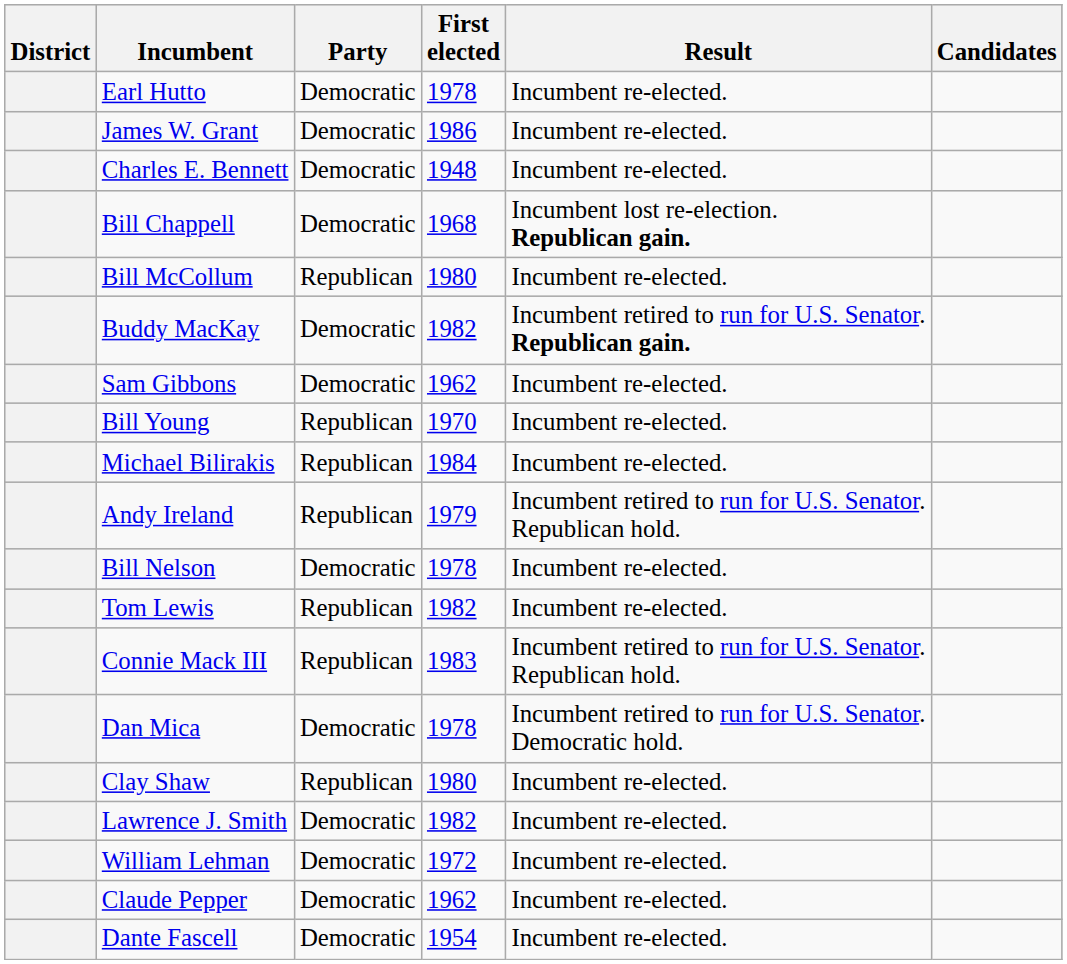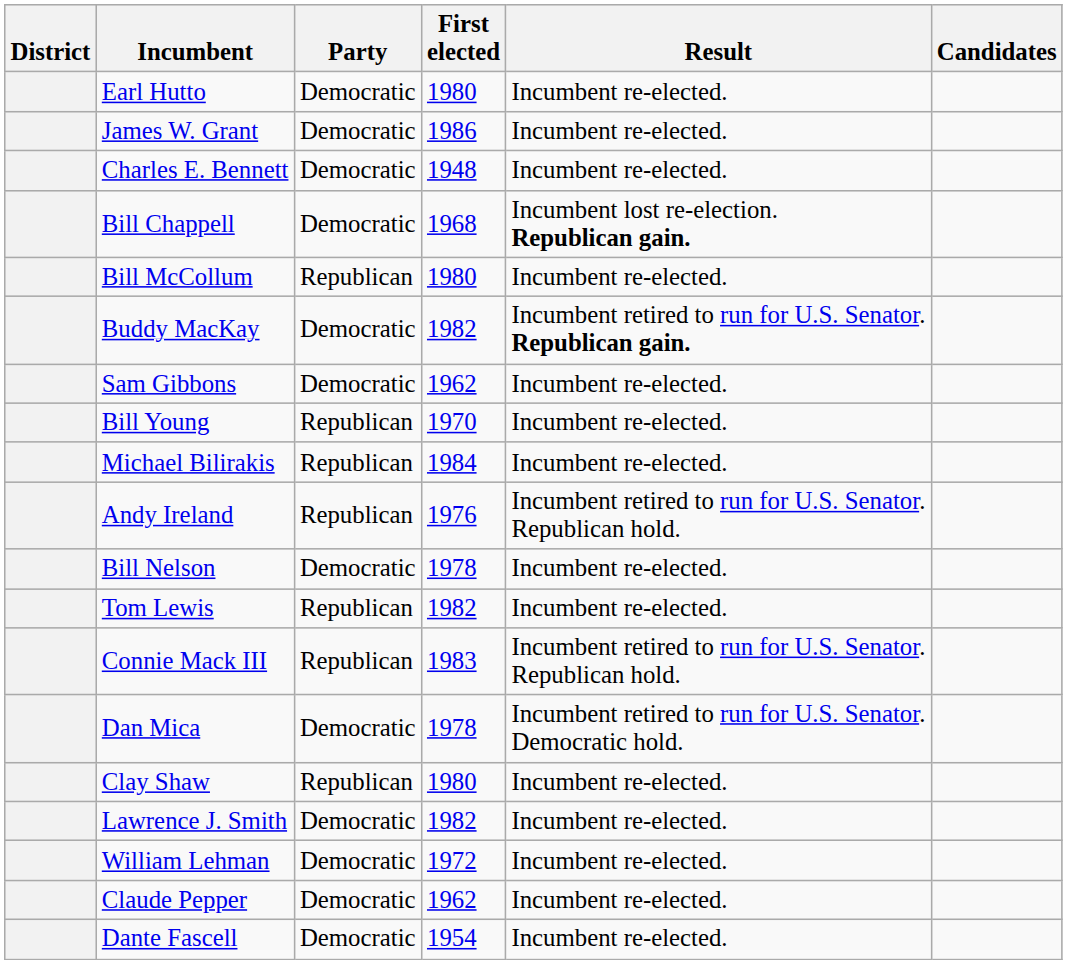 <table class=wikitable>
 <tr valign=bottom>
 <th>District</th>
 <th>Incumbent</th>
 <th>Party</th>
 <th>First<br>elected</th>
 <th>Result</th>
 <th>Candidates</th>
 </tr>
 <tr>
 <th></th>
 <td><a href='#'>Earl Hutto</a></td>
 <td>Democratic</td>
-<td><a href='#'>1978</a></td>
+<td><a href='#'>1980</a></td>
 <td>Incumbent re-elected.</td>
 <td nowrap></td>
 </tr>
 <tr>
 <th></th>
 <td><a href='#'>James W. Grant</a></td>
 <td>Democratic</td>
 <td><a href='#'>1986</a></td>
 <td>Incumbent re-elected.</td>
 <td nowrap></td>
 </tr>
 <tr>
 <th></th>
 <td><a href='#'>Charles E. Bennett</a></td>
 <td>Democratic</td>
 <td><a href='#'>1948</a></td>
 <td>Incumbent re-elected.</td>
 <td nowrap></td>
 </tr>
 <tr>
 <th></th>
 <td><a href='#'>Bill Chappell</a></td>
 <td>Democratic</td>
 <td><a href='#'>1968</a></td>
 <td>Incumbent lost re-election.<br><strong>Republican gain.</strong></td>
 <td nowrap></td>
 </tr>
 <tr>
 <th></th>
 <td><a href='#'>Bill McCollum</a></td>
 <td>Republican</td>
 <td><a href='#'>1980</a></td>
 <td>Incumbent re-elected.</td>
 <td nowrap></td>
 </tr>
 <tr>
 <th></th>
 <td><a href='#'>Buddy MacKay</a></td>
 <td>Democratic</td>
 <td><a href='#'>1982</a></td>
 <td>Incumbent retired to <a href='#'>run for U.S. Senator</a>.<br><strong>Republican gain.</strong></td>
 <td nowrap></td>
 </tr>
 <tr>
 <th></th>
 <td><a href='#'>Sam Gibbons</a></td>
 <td>Democratic</td>
 <td><a href='#'>1962</a></td>
 <td>Incumbent re-elected.</td>
 <td nowrap></td>
 </tr>
 <tr>
 <th></th>
 <td><a href='#'>Bill Young</a></td>
 <td>Republican</td>
 <td><a href='#'>1970</a></td>
 <td>Incumbent re-elected.</td>
 <td nowrap></td>
 </tr>
 <tr>
 <th></th>
 <td><a href='#'>Michael Bilirakis</a></td>
 <td>Republican</td>
 <td><a href='#'>1984</a></td>
 <td>Incumbent re-elected.</td>
 <td nowrap></td>
 </tr>
 <tr>
 <th></th>
 <td><a href='#'>Andy Ireland</a></td>
 <td>Republican</td>
-<td><a href='#'>1979</a></td>
+<td><a href='#'>1976</a></td>
 <td>Incumbent retired to <a href='#'>run for U.S. Senator</a>.<br>Republican hold.</td>
 <td nowrap></td>
 </tr>
 <tr>
 <th></th>
 <td><a href='#'>Bill Nelson</a></td>
 <td>Democratic</td>
 <td><a href='#'>1978</a></td>
 <td>Incumbent re-elected.</td>
 <td nowrap></td>
 </tr>
 <tr>
 <th></th>
 <td><a href='#'>Tom Lewis</a></td>
 <td>Republican</td>
 <td><a href='#'>1982</a></td>
 <td>Incumbent re-elected.</td>
 <td nowrap></td>
 </tr>
 <tr>
 <th></th>
 <td><a href='#'>Connie Mack III</a></td>
 <td>Republican</td>
 <td><a href='#'>1983</a></td>
 <td>Incumbent retired to <a href='#'>run for U.S. Senator</a>.<br>Republican hold.</td>
 <td nowrap></td>
 </tr>
 <tr>
 <th></th>
 <td><a href='#'>Dan Mica</a></td>
 <td>Democratic</td>
 <td><a href='#'>1978</a></td>
 <td>Incumbent retired to <a href='#'>run for U.S. Senator</a>.<br>Democratic hold.</td>
 <td nowrap></td>
 </tr>
 <tr>
 <th></th>
 <td><a href='#'>Clay Shaw</a></td>
 <td>Republican</td>
 <td><a href='#'>1980</a></td>
 <td>Incumbent re-elected.</td>
 <td nowrap></td>
 </tr>
 <tr>
 <th></th>
 <td><a href='#'>Lawrence J. Smith</a></td>
 <td>Democratic</td>
 <td><a href='#'>1982</a></td>
 <td>Incumbent re-elected.</td>
 <td nowrap></td>
 </tr>
 <tr>
 <th></th>
 <td><a href='#'>William Lehman</a></td>
 <td>Democratic</td>
 <td><a href='#'>1972</a></td>
 <td>Incumbent re-elected.</td>
 <td nowrap></td>
 </tr>
 <tr>
 <th></th>
 <td><a href='#'>Claude Pepper</a></td>
 <td>Democratic</td>
 <td><a href='#'>1962</a></td>
 <td>Incumbent re-elected.</td>
 <td nowrap></td>
 </tr>
 <tr>
 <th></th>
 <td><a href='#'>Dante Fascell</a></td>
 <td>Democratic</td>
 <td><a href='#'>1954</a></td>
 <td>Incumbent re-elected.</td>
 <td nowrap></td>
 </tr>
 </table>
